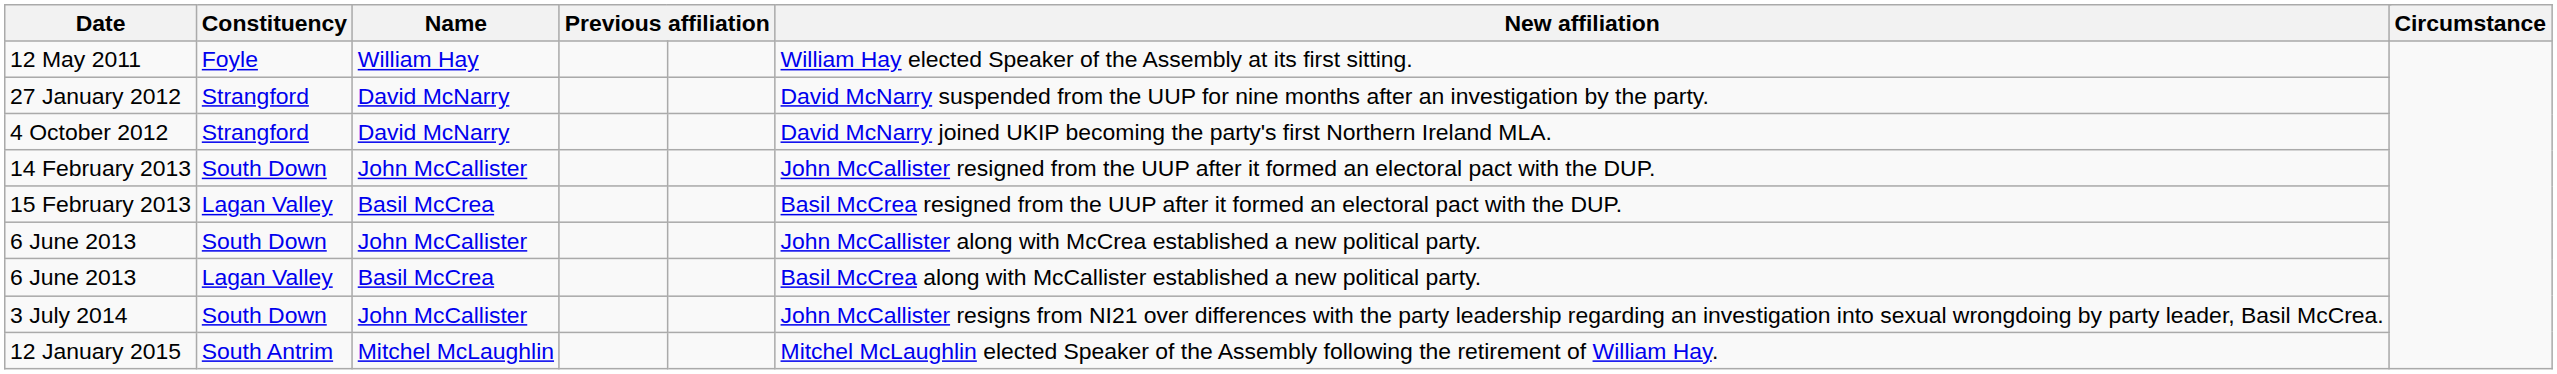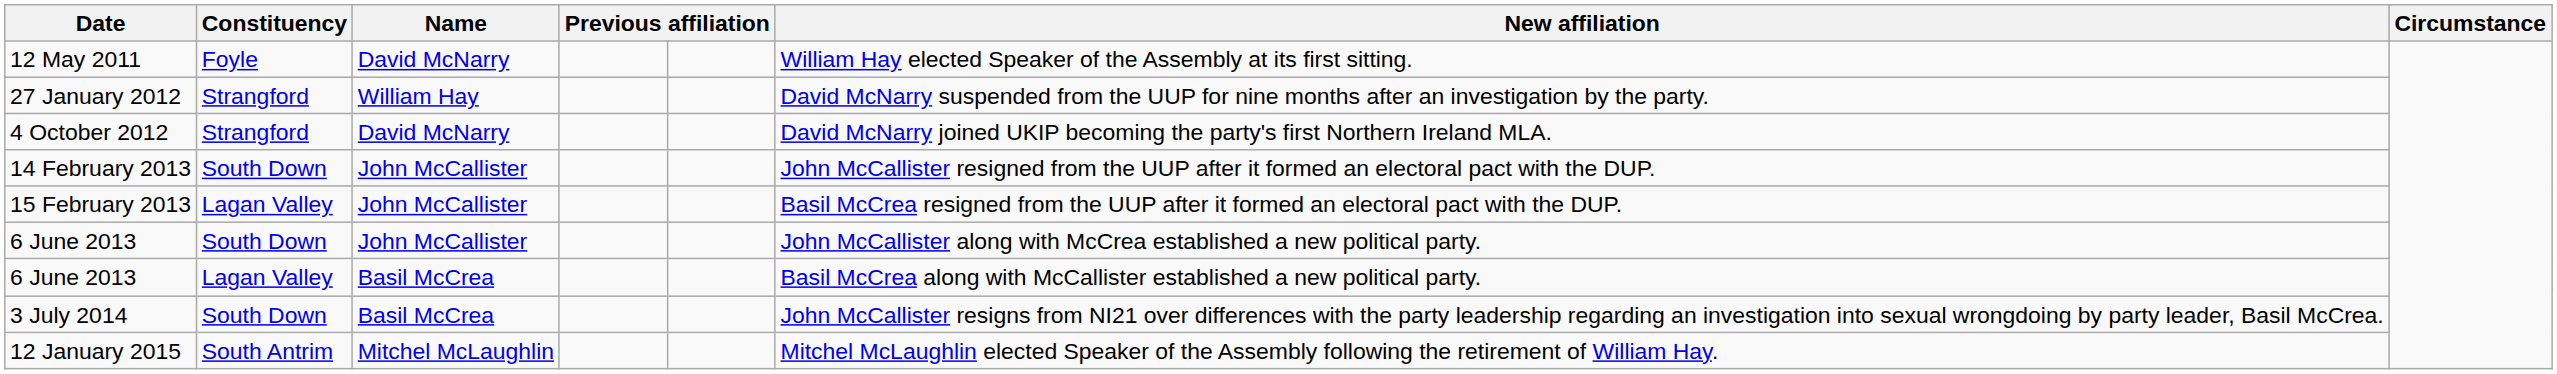 <table class="wikitable" style="font-size: 95%;">
 <tr>
 <th>Date</th>
 <th>Constituency</th>
 <th>Name</th>
 <th colspan="2">Previous affiliation</th>
 <th colspan="2">New affiliation</th>
 <th>Circumstance</th>
 </tr>
 <tr>
 <td>12 May 2011</td>
 <td><a href='#'>Foyle</a></td>
-<td><a href='#'>William Hay</a></td>
+<td><a href='#'>David McNarry</a></td>
 <td></td>
 <td></td>
 <td><a href='#'>William Hay</a> elected Speaker of the Assembly at its first sitting.</td>
 </tr>
 <tr>
 <td>27 January 2012</td>
 <td><a href='#'>Strangford</a></td>
-<td><a href='#'>David McNarry</a></td>
+<td><a href='#'>William Hay</a></td>
 <td></td>
 <td></td>
 <td><a href='#'>David McNarry</a> suspended from the UUP for nine months after an investigation by the party.</td>
 </tr>
 <tr>
 <td>4 October 2012</td>
 <td><a href='#'>Strangford</a></td>
 <td><a href='#'>David McNarry</a></td>
 <td></td>
 <td></td>
 <td><a href='#'>David McNarry</a> joined UKIP becoming the party's first Northern Ireland MLA.</td>
 </tr>
 <tr>
 <td>14 February 2013</td>
 <td><a href='#'>South Down</a></td>
 <td><a href='#'>John McCallister</a></td>
 <td></td>
 <td></td>
 <td><a href='#'>John McCallister</a> resigned from the UUP after it formed an electoral pact with the DUP.</td>
 </tr>
 <tr>
 <td>15 February 2013</td>
 <td><a href='#'>Lagan Valley</a></td>
-<td><a href='#'>Basil McCrea</a></td>
+<td><a href='#'>John McCallister</a></td>
 <td></td>
 <td></td>
 <td><a href='#'>Basil McCrea</a> resigned from the UUP after it formed an electoral pact with the DUP.</td>
 </tr>
 <tr>
 <td>6 June 2013</td>
 <td><a href='#'>South Down</a></td>
 <td><a href='#'>John McCallister</a></td>
 <td></td>
 <td></td>
 <td><a href='#'>John McCallister</a> along with McCrea established a new political party.</td>
 </tr>
 <tr>
 <td>6 June 2013</td>
 <td><a href='#'>Lagan Valley</a></td>
 <td><a href='#'>Basil McCrea</a></td>
 <td></td>
 <td></td>
 <td><a href='#'>Basil McCrea</a> along with McCallister established a new political party.</td>
 </tr>
 <tr>
 <td>3 July 2014</td>
 <td><a href='#'>South Down</a></td>
-<td><a href='#'>John McCallister</a></td>
+<td><a href='#'>Basil McCrea</a></td>
 <td></td>
 <td></td>
 <td><a href='#'>John McCallister</a> resigns from NI21 over differences with the party leadership regarding an investigation into sexual wrongdoing by party leader, Basil McCrea.</td>
 </tr>
 <tr>
 <td>12 January 2015</td>
 <td><a href='#'>South Antrim</a></td>
 <td><a href='#'>Mitchel McLaughlin</a></td>
 <td></td>
 <td></td>
 <td><a href='#'>Mitchel McLaughlin</a> elected Speaker of the Assembly following the retirement of <a href='#'>William Hay</a>.</td>
 </tr>
 </table>
